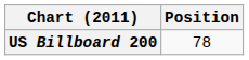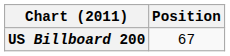 <table class="wikitable plainrowheaders">
 <tr>
 <th>Chart (2011)</th>
 <th>Position</th>
 </tr>
 <tr>
 <th scope="row">US <em>Billboard</em> 200</th>
-<td style="text-align:center;">78</td>
+<td style="text-align:center;">67</td>
 </tr>
 </table>
